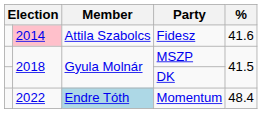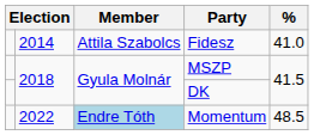 <table class=wikitable>
 <tr>
 <th colspan=2>Election</th>
 <th>Member</th>
 <th>Party</th>
 <th>%</th>
 </tr>
 <tr>
 <td bgcolor=></td>
-<td style="background: pink;"><a href='#'>2014</a></td>
+<td><a href='#'>2014</a></td>
 <td><a href='#'>Attila Szabolcs</a></td>
 <td><a href='#'>Fidesz</a></td>
-<td align=right>41.6</td>
+<td align=right>41.0</td>
 </tr>
 <tr>
 <td bgcolor=></td>
 <td rowspan=2><a href='#'>2018</a></td>
 <td rowspan=2><a href='#'>Gyula Molnár</a></td>
 <td><a href='#'>MSZP</a> </td>
 <td rowspan=2 align=right>41.5</td>
 </tr>
 <tr>
 <td bgcolor=></td>
 <td><a href='#'>DK</a> </td>
 </tr>
 <tr>
 <td bgcolor=></td>
 <td><a href='#'>2022</a></td>
 <td style="background: lightblue;"><a href='#'>Endre Tóth</a></td>
 <td><a href='#'>Momentum</a></td>
-<td>48.4</td>
+<td>48.5</td>
 </tr>
 </table>
